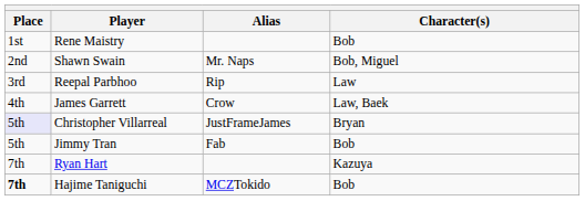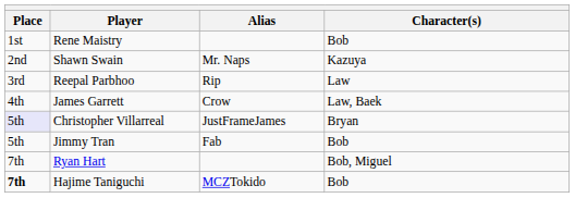 <table class="wikitable">
 <tr>
 <th colspan=6></th>
 </tr>
 <tr>
 <th style="width:50px;">Place</th>
 <th style="width:180px;">Player</th>
 <th style="width:150px;">Alias</th>
 <th style="width:300px;">Character(s)</th>
 </tr>
 <tr>
 <td>1st</td>
 <td> Rene Maistry</td>
 <td></td>
 <td>Bob</td>
 </tr>
 <tr>
 <td>2nd</td>
 <td> Shawn Swain</td>
 <td>Mr. Naps</td>
-<td>Bob, Miguel</td>
+<td>Kazuya</td>
 </tr>
 <tr>
 <td>3rd</td>
 <td> Reepal Parbhoo</td>
 <td>Rip</td>
 <td>Law</td>
 </tr>
 <tr>
 <td>4th</td>
 <td> James Garrett</td>
 <td>Crow</td>
 <td>Law, Baek</td>
 </tr>
 <tr>
 <td style="background: lavender;">5th</td>
 <td> Christopher Villarreal</td>
 <td>JustFrameJames</td>
 <td>Bryan</td>
 </tr>
 <tr>
 <td>5th</td>
 <td> Jimmy Tran</td>
 <td>Fab</td>
 <td>Bob</td>
 </tr>
 <tr>
 <td>7th</td>
 <td> <a href='#'>Ryan Hart</a></td>
 <td></td>
-<td>Kazuya</td>
+<td>Bob, Miguel</td>
 </tr>
 <tr>
 <td><strong>7th</strong></td>
 <td> Hajime Taniguchi</td>
 <td><a href='#'>MCZ</a>Tokido</td>
 <td>Bob</td>
 </tr>
 </table>
